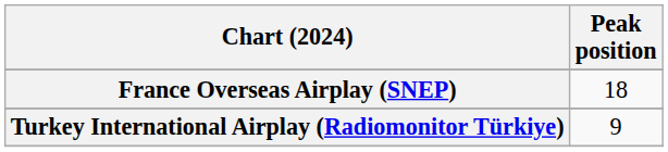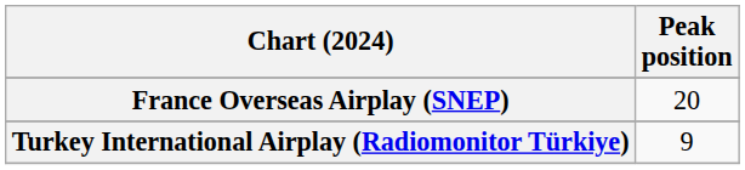 <table class="wikitable sortable plainrowheaders" style="text-align:center">
 <tr>
 <th scope="col">Chart (2024)</th>
 <th scope="col">Peak<br>position</th>
 </tr>
 <tr>
 </tr>
 <tr>
 <th scope="row">France Overseas Airplay (<a href='#'>SNEP</a>)</th>
-<td>18</td>
+<td>20</td>
 </tr>
 <tr>
 </tr>
 <tr>
 <th scope="row">Turkey International Airplay (<a href='#'>Radiomonitor Türkiye</a>)</th>
 <td>9</td>
 </tr>
 <tr>
 </tr>
 </table>
